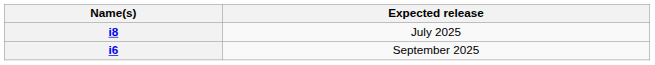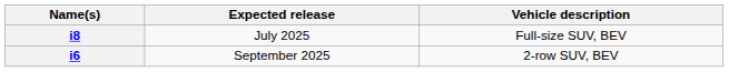 <table class="wikitable" style="text-align: center; width: 70%">
 <tr>
 <th>Name(s)</th>
 <th>Expected release</th>
+<th>Vehicle description</th>
 </tr>
 <tr>
 <th><a href='#'>i8</a></th>
 <td>July 2025</td>
+<td>Full-size SUV, BEV</td>
 </tr>
 <tr>
 <th><a href='#'>i6</a></th>
 <td>September 2025</td>
+<td>2-row SUV, BEV</td>
 </tr>
 </table>
